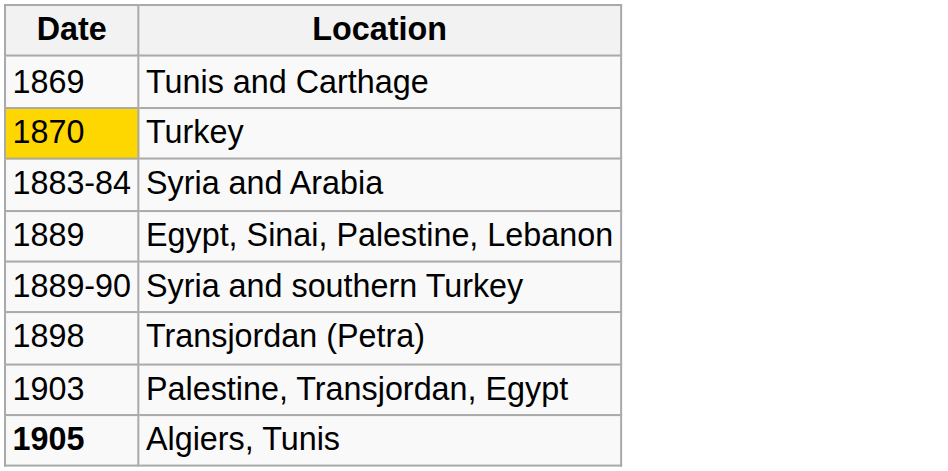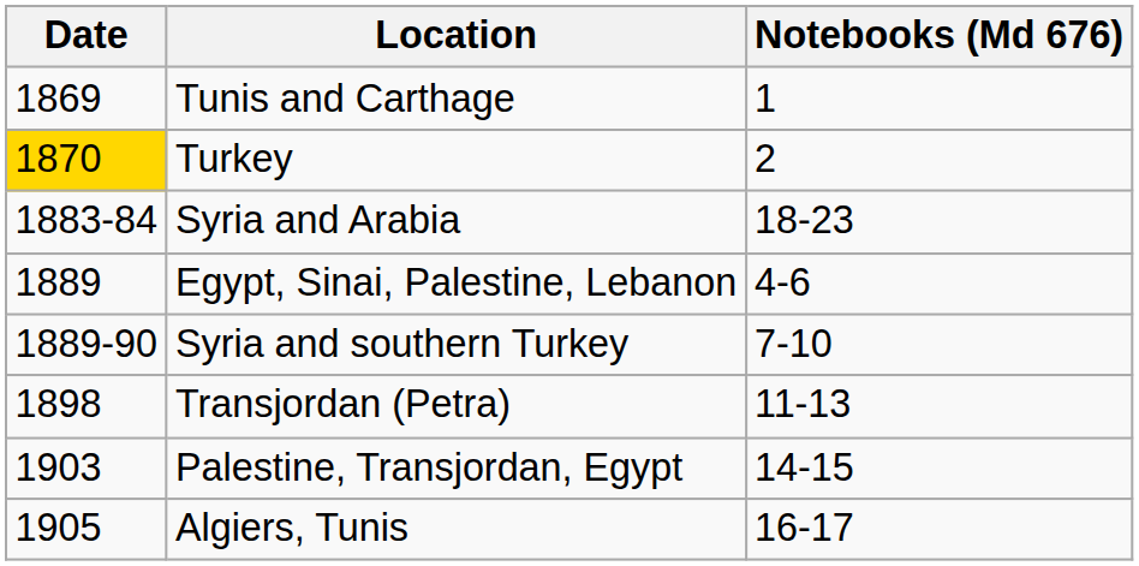 <table class="wikitable">
 <tr>
 <th>Date</th>
 <th>Location</th>
+<th>Notebooks (Md 676)</th>
 </tr>
 <tr>
 <td>1869</td>
 <td>Tunis and Carthage</td>
+<td>1</td>
 </tr>
 <tr>
 <td style="background: gold;">1870</td>
 <td>Turkey</td>
+<td>2</td>
 </tr>
 <tr>
 <td>1883-84</td>
 <td>Syria and Arabia</td>
+<td>18-23</td>
 </tr>
 <tr>
 <td>1889</td>
 <td>Egypt, Sinai, Palestine, Lebanon</td>
+<td>4-6</td>
 </tr>
 <tr>
 <td>1889-90</td>
 <td>Syria and southern Turkey</td>
+<td>7-10</td>
 </tr>
 <tr>
 <td>1898</td>
 <td>Transjordan (Petra)</td>
+<td>11-13</td>
 </tr>
 <tr>
 <td>1903</td>
 <td>Palestine, Transjordan, Egypt</td>
+<td>14-15</td>
 </tr>
 <tr>
-<td><strong>1905</strong></td>
+<td>1905</td>
 <td>Algiers, Tunis</td>
+<td>16-17</td>
 </tr>
 </table>
